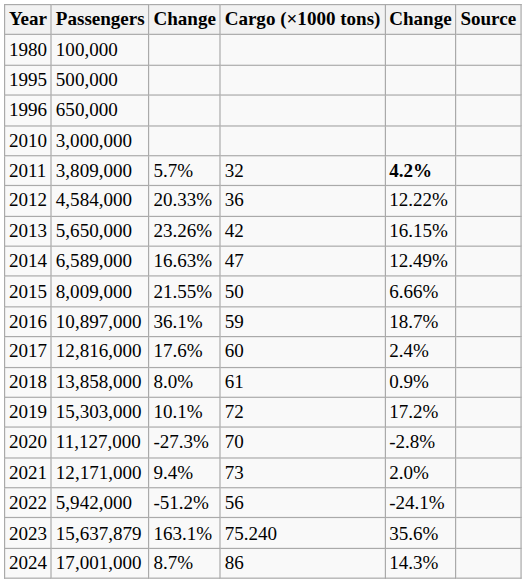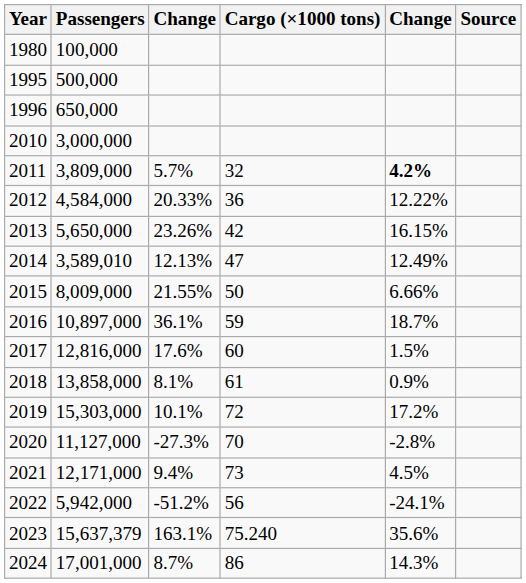 <table class="wikitable">
 <tr>
 <th>Year</th>
 <th>Passengers</th>
 <th>Change</th>
 <th>Cargo (×1000 tons)</th>
 <th>Change</th>
 <th>Source</th>
 </tr>
 <tr>
 <td>1980</td>
 <td>100,000</td>
 <td></td>
 <td></td>
 <td></td>
 <td></td>
 </tr>
 <tr>
 <td>1995</td>
 <td>500,000</td>
 <td></td>
 <td></td>
 <td></td>
 <td></td>
 </tr>
 <tr>
 <td>1996</td>
 <td>650,000</td>
 <td></td>
 <td></td>
 <td></td>
 <td></td>
 </tr>
 <tr>
 <td>2010</td>
 <td>3,000,000</td>
 <td></td>
 <td></td>
 <td></td>
 <td></td>
 </tr>
 <tr>
 <td>2011</td>
 <td>3,809,000</td>
 <td> 5.7%</td>
 <td>32</td>
 <td><strong> 4.2%</strong></td>
 <td></td>
 </tr>
 <tr>
 <td>2012</td>
 <td>4,584,000</td>
 <td> 20.33%</td>
 <td>36</td>
 <td> 12.22%</td>
 <td></td>
 </tr>
 <tr>
 <td>2013</td>
 <td>5,650,000</td>
 <td> 23.26%</td>
 <td>42</td>
 <td> 16.15%</td>
 <td></td>
 </tr>
 <tr>
 <td>2014</td>
-<td>6,589,000</td>
-<td> 16.63%</td>
+<td>3,589,010</td>
+<td> 12.13%</td>
 <td>47</td>
 <td> 12.49%</td>
 <td></td>
 </tr>
 <tr>
 <td>2015</td>
 <td>8,009,000</td>
 <td> 21.55%</td>
 <td>50</td>
 <td> 6.66%</td>
 <td></td>
 </tr>
 <tr>
 <td>2016</td>
 <td>10,897,000</td>
 <td> 36.1%</td>
 <td>59</td>
 <td> 18.7%</td>
 <td></td>
 </tr>
 <tr>
 <td>2017</td>
 <td>12,816,000</td>
 <td> 17.6%</td>
 <td>60</td>
-<td> 2.4%</td>
+<td> 1.5%</td>
 <td></td>
 </tr>
 <tr>
 <td>2018</td>
 <td>13,858,000</td>
-<td> 8.0%</td>
+<td> 8.1%</td>
 <td>61</td>
 <td> 0.9%</td>
 <td></td>
 </tr>
 <tr>
 <td>2019</td>
 <td>15,303,000</td>
 <td> 10.1%</td>
 <td>72</td>
 <td> 17.2%</td>
 <td></td>
 </tr>
 <tr>
 <td>2020</td>
 <td>11,127,000</td>
 <td> -27.3%</td>
 <td>70</td>
 <td> -2.8%</td>
 <td></td>
 </tr>
 <tr>
 <td>2021</td>
 <td>12,171,000</td>
 <td> 9.4%</td>
 <td>73</td>
-<td> 2.0%</td>
+<td> 4.5%</td>
 <td></td>
 </tr>
 <tr>
 <td>2022</td>
 <td>5,942,000</td>
 <td> -51.2%</td>
 <td>56</td>
 <td> -24.1%</td>
 <td></td>
 </tr>
 <tr>
 <td>2023</td>
-<td>15,637,879</td>
+<td>15,637,379</td>
 <td> 163.1%</td>
 <td>75.240</td>
 <td> 35.6%</td>
 <td></td>
 </tr>
 <tr>
 <td>2024</td>
 <td>17,001,000</td>
 <td> 8.7%</td>
 <td>86</td>
 <td> 14.3%</td>
 <td></td>
 </tr>
 </table>
